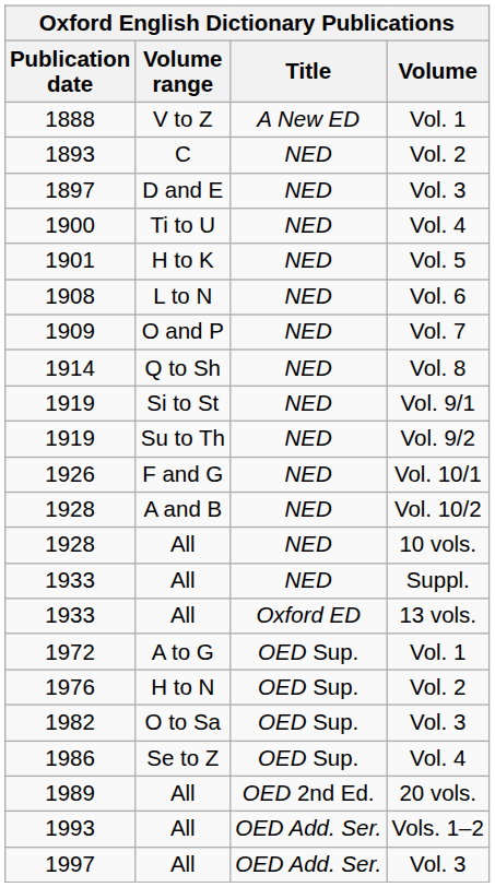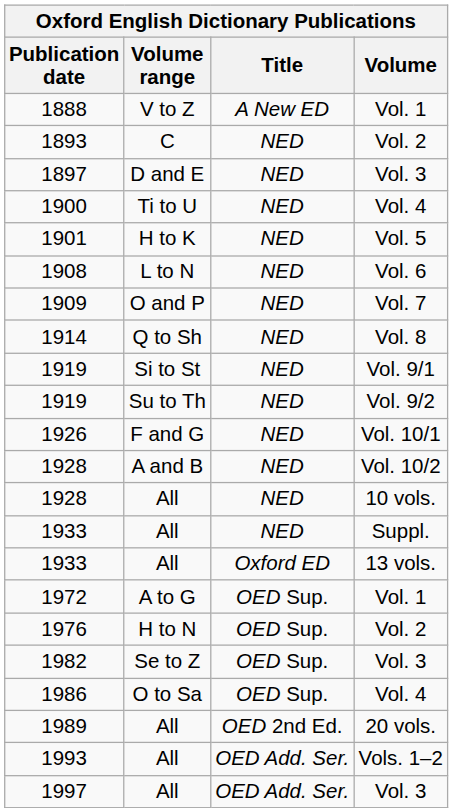 <table class="wikitable collapsible" style="text-align:center; float:right; clear:right; margin-left:1em;">
 <tr>
 <th colspan="4">Oxford English Dictionary Publications</th>
 </tr>
 <tr>
 <th scope="col">Publication<br>date</th>
 <th scope="col">Volume<br>range</th>
 <th scope="col">Title</th>
 <th scope="col">Volume</th>
 </tr>
 <tr>
 <td>1888</td>
 <td>V to Z</td>
 <td><em>A New ED</em></td>
 <td>Vol. 1</td>
 </tr>
 <tr>
 <td>1893</td>
 <td>C</td>
 <td><em>NED</em></td>
 <td>Vol. 2</td>
 </tr>
 <tr>
 <td>1897</td>
 <td>D and E</td>
 <td><em>NED</em></td>
 <td>Vol. 3</td>
 </tr>
 <tr>
 <td>1900</td>
 <td>Ti to U</td>
 <td><em>NED</em></td>
 <td>Vol. 4</td>
 </tr>
 <tr>
 <td>1901</td>
 <td>H to K</td>
 <td><em>NED</em></td>
 <td>Vol. 5</td>
 </tr>
 <tr>
 <td>1908</td>
 <td>L to N</td>
 <td><em>NED</em></td>
 <td>Vol. 6</td>
 </tr>
 <tr>
 <td>1909</td>
 <td>O and P</td>
 <td><em>NED</em></td>
 <td>Vol. 7</td>
 </tr>
 <tr>
 <td>1914</td>
 <td>Q to Sh</td>
 <td><em>NED</em></td>
 <td>Vol. 8</td>
 </tr>
 <tr>
 <td>1919</td>
 <td>Si to St</td>
 <td><em>NED</em></td>
 <td>Vol. 9/1</td>
 </tr>
 <tr>
 <td>1919</td>
 <td>Su to Th</td>
 <td><em>NED</em></td>
 <td>Vol. 9/2</td>
 </tr>
 <tr>
 <td>1926</td>
 <td>F and G</td>
 <td><em>NED</em></td>
 <td>Vol. 10/1</td>
 </tr>
 <tr>
 <td>1928</td>
 <td>A and B</td>
 <td><em>NED</em></td>
 <td>Vol. 10/2</td>
 </tr>
 <tr>
 <td>1928</td>
 <td>All</td>
 <td><em>NED</em></td>
 <td>10 vols.</td>
 </tr>
 <tr>
 <td>1933</td>
 <td>All</td>
 <td><em>NED</em></td>
 <td>Suppl.</td>
 </tr>
 <tr>
 <td>1933</td>
 <td>All</td>
 <td><em>Oxford ED</em></td>
 <td>13 vols.</td>
 </tr>
 <tr>
 <td>1972</td>
 <td>A to G</td>
 <td><em>OED</em> Sup.</td>
 <td>Vol. 1</td>
 </tr>
 <tr>
 <td>1976</td>
 <td>H to N</td>
 <td><em>OED</em> Sup.</td>
 <td>Vol. 2</td>
 </tr>
 <tr>
 <td>1982</td>
-<td>O to Sa</td>
+<td>Se to Z</td>
 <td><em>OED</em> Sup.</td>
 <td>Vol. 3</td>
 </tr>
 <tr>
 <td>1986</td>
-<td>Se to Z</td>
+<td>O to Sa</td>
 <td><em>OED</em> Sup.</td>
 <td>Vol. 4</td>
 </tr>
 <tr>
 <td>1989</td>
 <td>All</td>
 <td><em>OED</em> 2nd Ed.</td>
 <td>20 vols.</td>
 </tr>
 <tr>
 <td>1993</td>
 <td>All</td>
 <td><em>OED Add. Ser.</em></td>
 <td>Vols. 1–2</td>
 </tr>
 <tr>
 <td>1997</td>
 <td>All</td>
 <td><em>OED Add. Ser.</em></td>
 <td>Vol. 3</td>
 </tr>
 </table>
